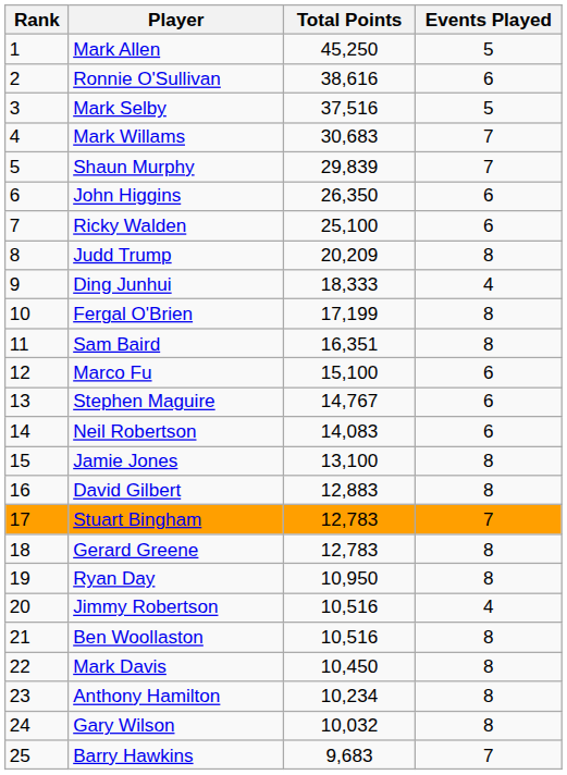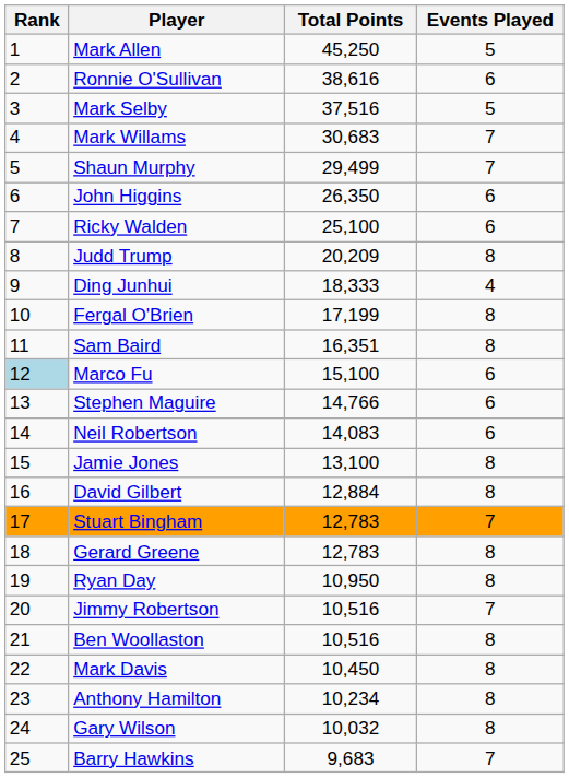 <table class="wikitable" style="font-size: 85%">
 <tr>
 <th width=40 align="center">Rank</th>
 <th width=150>Player</th>
 <th width=90>Total Points</th>
 <th width=100>Events Played</th>
 </tr>
 <tr>
 <td>1</td>
 <td> <a href='#'>Mark Allen</a></td>
 <td align="center">45,250</td>
 <td align="center">5</td>
 </tr>
 <tr>
 <td>2</td>
 <td> <a href='#'>Ronnie O'Sullivan</a></td>
 <td align="center">38,616</td>
 <td align="center">6</td>
 </tr>
 <tr>
 <td>3</td>
 <td> <a href='#'>Mark Selby</a></td>
 <td align="center">37,516</td>
 <td align="center">5</td>
 </tr>
 <tr>
 <td>4</td>
 <td> <a href='#'>Mark Willams</a></td>
 <td align="center">30,683</td>
 <td align="center">7</td>
 </tr>
 <tr>
 <td>5</td>
 <td> <a href='#'>Shaun Murphy</a></td>
-<td align="center">29,839</td>
+<td align="center">29,499</td>
 <td align="center">7</td>
 </tr>
 <tr>
 <td>6</td>
 <td> <a href='#'>John Higgins</a></td>
 <td align="center">26,350</td>
 <td align="center">6</td>
 </tr>
 <tr>
 <td>7</td>
 <td> <a href='#'>Ricky Walden</a></td>
 <td align="center">25,100</td>
 <td align="center">6</td>
 </tr>
 <tr>
 <td>8</td>
 <td> <a href='#'>Judd Trump</a></td>
 <td align="center">20,209</td>
 <td align="center">8</td>
 </tr>
 <tr>
 <td>9</td>
 <td> <a href='#'>Ding Junhui</a></td>
 <td align="center">18,333</td>
 <td align="center">4</td>
 </tr>
 <tr>
 <td>10</td>
 <td> <a href='#'>Fergal O'Brien</a></td>
 <td align="center">17,199</td>
 <td align="center">8</td>
 </tr>
 <tr>
 <td>11</td>
 <td> <a href='#'>Sam Baird</a></td>
 <td align="center">16,351</td>
 <td align="center">8</td>
 </tr>
 <tr>
-<td>12</td>
+<td style="background: lightblue;">12</td>
 <td> <a href='#'>Marco Fu</a></td>
 <td align="center">15,100</td>
 <td align="center">6</td>
 </tr>
 <tr>
 <td>13</td>
 <td> <a href='#'>Stephen Maguire</a></td>
-<td align="center">14,767</td>
+<td align="center">14,766</td>
 <td align="center">6</td>
 </tr>
 <tr>
 <td>14</td>
 <td> <a href='#'>Neil Robertson</a></td>
 <td align="center">14,083</td>
 <td align="center">6</td>
 </tr>
 <tr>
 <td>15</td>
 <td> <a href='#'>Jamie Jones</a></td>
 <td align="center">13,100</td>
 <td align="center">8</td>
 </tr>
 <tr>
 <td>16</td>
 <td> <a href='#'>David Gilbert</a></td>
-<td align="center">12,883</td>
+<td align="center">12,884</td>
 <td align="center">8</td>
 </tr>
 <tr bgcolor=#FF9F00>
 <td>17</td>
 <td> <a href='#'>Stuart Bingham</a></td>
 <td align="center">12,783</td>
 <td align="center">7</td>
 </tr>
 <tr>
 <td>18</td>
 <td> <a href='#'>Gerard Greene</a></td>
 <td align="center">12,783</td>
 <td align="center">8</td>
 </tr>
 <tr>
 <td>19</td>
 <td> <a href='#'>Ryan Day</a></td>
 <td align="center">10,950</td>
 <td align="center">8</td>
 </tr>
 <tr>
 <td>20</td>
 <td> <a href='#'>Jimmy Robertson</a></td>
 <td align="center">10,516</td>
-<td align="center">4</td>
+<td align="center">7</td>
 </tr>
 <tr>
 <td>21</td>
 <td> <a href='#'>Ben Woollaston</a></td>
 <td align="center">10,516</td>
 <td align="center">8</td>
 </tr>
 <tr>
 <td>22</td>
 <td> <a href='#'>Mark Davis</a></td>
 <td align="center">10,450</td>
 <td align="center">8</td>
 </tr>
 <tr>
 <td>23</td>
 <td> <a href='#'>Anthony Hamilton</a></td>
 <td align="center">10,234</td>
 <td align="center">8</td>
 </tr>
 <tr>
 <td>24</td>
 <td> <a href='#'>Gary Wilson</a></td>
 <td align="center">10,032</td>
 <td align="center">8</td>
 </tr>
 <tr>
 <td>25</td>
 <td> <a href='#'>Barry Hawkins</a></td>
 <td align="center">9,683</td>
 <td align="center">7</td>
 </tr>
 </table>
